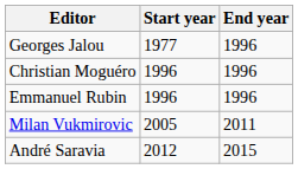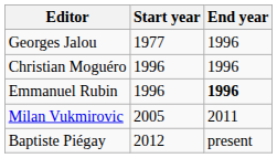 <table class="wikitable">
 <tr>
 <th>Editor</th>
 <th>Start year</th>
 <th>End year</th>
 </tr>
 <tr>
 <td>Georges Jalou</td>
 <td>1977</td>
 <td>1996</td>
 </tr>
 <tr>
 <td>Christian Moguéro</td>
 <td>1996</td>
 <td>1996</td>
 </tr>
 <tr>
 <td>Emmanuel Rubin</td>
 <td>1996</td>
-<td>1996</td>
+<td><strong>1996</strong></td>
 </tr>
 <tr>
 <td><a href='#'>Milan Vukmirovic</a></td>
 <td>2005</td>
 <td>2011</td>
 </tr>
 <tr>
-<td>André Saravia</td>
+<td>Baptiste Piégay</td>
 <td>2012</td>
-<td>2015</td>
+<td>present</td>
 </tr>
 </table>
